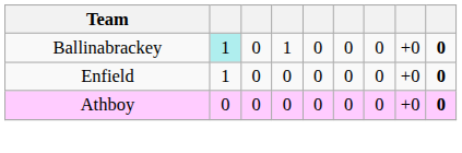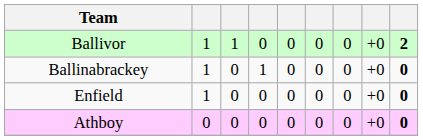 <table class="wikitable" style="text-align:center">
 <tr>
 <th width="175">Team</th>
 <th width="20"></th>
 <th width="20"></th>
 <th width="20"></th>
 <th width="20"></th>
 <th width="20"></th>
 <th width="20"></th>
 <th width="20"></th>
 <th width="20"></th>
 </tr>
+<tr style="background:#cfc;">
+<td>Ballivor</td>
+<td>1</td>
+<td>1</td>
+<td>0</td>
+<td>0</td>
+<td>0</td>
+<td>0</td>
+<td>+0</td>
+<td><strong>2</strong></td>
+</tr>
 <tr>
 <td>Ballinabrackey</td>
-<td style="background: paleturquoise;">1</td>
+<td>1</td>
 <td>0</td>
 <td>1</td>
 <td>0</td>
 <td>0</td>
 <td>0</td>
 <td>+0</td>
 <td><strong>0</strong></td>
 </tr>
 <tr>
 <td>Enfield</td>
 <td>1</td>
 <td>0</td>
 <td>0</td>
 <td>0</td>
 <td>0</td>
 <td>0</td>
 <td>+0</td>
 <td><strong>0</strong></td>
 </tr>
 <tr style="background:#fcf;">
 <td>Athboy</td>
 <td>0</td>
 <td>0</td>
 <td>0</td>
 <td>0</td>
 <td>0</td>
 <td>0</td>
 <td>+0</td>
 <td><strong>0</strong></td>
 </tr>
 <tr>
 </tr>
 </table>
